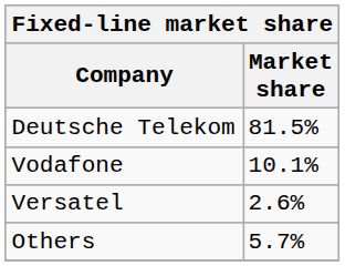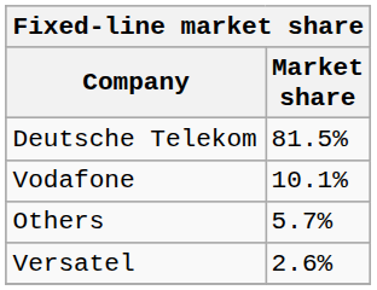 <table class="wikitable" style="float:right;">
 <tr>
 <th colspan=2>Fixed-line market share</th>
 </tr>
 <tr>
 <th>Company</th>
 <th>Market<br>share</th>
 </tr>
 <tr>
 <td>Deutsche Telekom</td>
 <td>81.5%</td>
 </tr>
 <tr>
 <td>Vodafone</td>
 <td>10.1%</td>
 </tr>
 <tr>
+<td>Others</td>
+<td>5.7%</td>
+</tr>
+<tr>
 <td>Versatel</td>
 <td>2.6%</td>
 </tr>
 <tr>
-<td>Others</td>
-<td>5.7%</td>
-</tr>
-<tr>
 </tr>
 </table>
